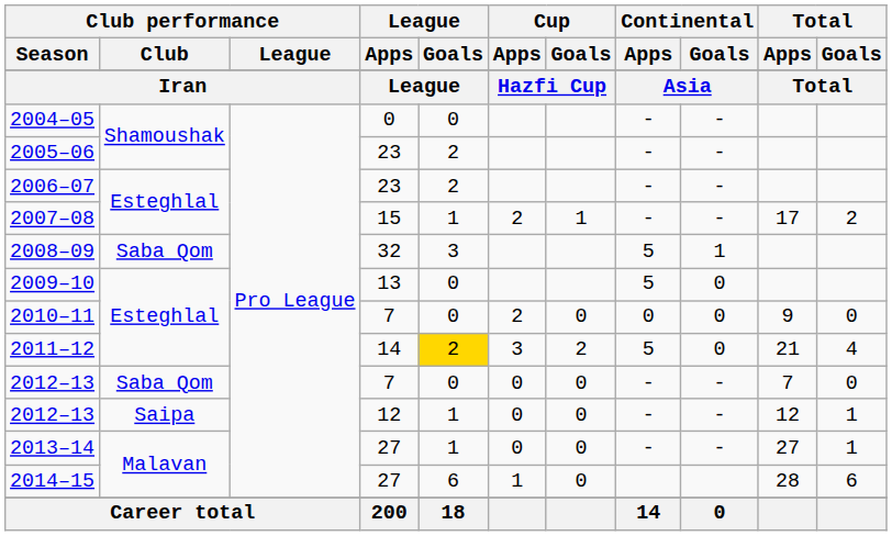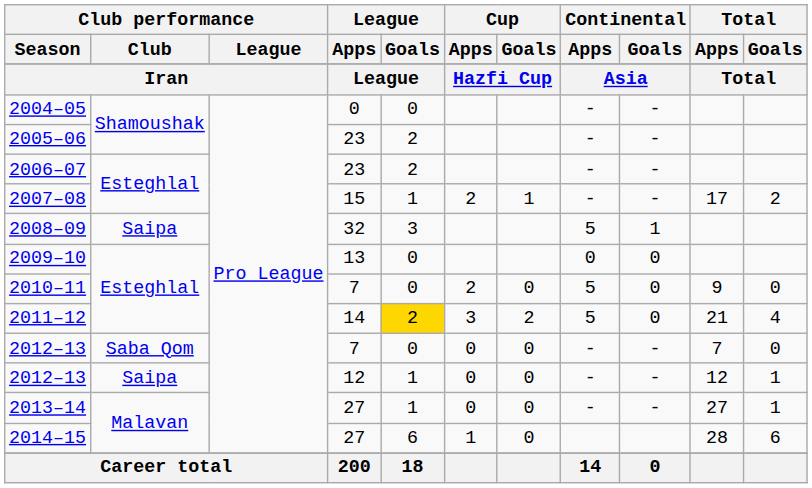 <table class="wikitable" style="text-align:center">
 <tr>
 <th colspan=3>Club performance</th>
 <th colspan=2>League</th>
 <th colspan=2>Cup</th>
 <th colspan=2>Continental</th>
 <th colspan=2>Total</th>
 </tr>
 <tr>
 <th>Season</th>
 <th>Club</th>
 <th>League</th>
 <th>Apps</th>
 <th>Goals</th>
 <th>Apps</th>
 <th>Goals</th>
 <th>Apps</th>
 <th>Goals</th>
 <th>Apps</th>
 <th>Goals</th>
 </tr>
 <tr>
 </tr>
 <tr>
 <th colspan=3>Iran</th>
 <th colspan=2>League</th>
 <th colspan=2><a href='#'>Hazfi Cup</a></th>
 <th colspan=2><a href='#'>Asia</a></th>
 <th colspan=2>Total</th>
 </tr>
 <tr>
 <td><a href='#'>2004–05</a></td>
 <td rowspan="2"><a href='#'>Shamoushak</a></td>
 <td rowspan="12"><a href='#'>Pro League</a></td>
 <td>0</td>
 <td>0</td>
 <td></td>
 <td></td>
 <td>-</td>
 <td>-</td>
 <td></td>
 <td></td>
 </tr>
 <tr>
 <td><a href='#'>2005–06</a></td>
 <td>23</td>
 <td>2</td>
 <td></td>
 <td></td>
 <td>-</td>
 <td>-</td>
 <td></td>
 <td></td>
 </tr>
 <tr>
 <td><a href='#'>2006–07</a></td>
 <td rowspan="2"><a href='#'>Esteghlal</a></td>
 <td>23</td>
 <td>2</td>
 <td></td>
 <td></td>
 <td>-</td>
 <td>-</td>
 <td></td>
 <td></td>
 </tr>
 <tr>
 <td><a href='#'>2007–08</a></td>
 <td>15</td>
 <td>1</td>
 <td>2</td>
 <td>1</td>
 <td>-</td>
 <td>-</td>
 <td>17</td>
 <td>2</td>
 </tr>
 <tr>
 <td><a href='#'>2008–09</a></td>
-<td><a href='#'>Saba Qom</a></td>
+<td><a href='#'>Saipa</a></td>
 <td>32</td>
 <td>3</td>
 <td></td>
 <td></td>
 <td>5</td>
 <td>1</td>
 <td></td>
 <td></td>
 </tr>
 <tr>
 <td><a href='#'>2009–10</a></td>
 <td rowspan="3"><a href='#'>Esteghlal</a></td>
 <td>13</td>
 <td>0</td>
 <td></td>
 <td></td>
-<td>5</td>
+<td>0</td>
 <td>0</td>
 <td></td>
 <td></td>
 </tr>
 <tr>
 <td><a href='#'>2010–11</a></td>
 <td>7</td>
 <td>0</td>
 <td>2</td>
 <td>0</td>
-<td>0</td>
+<td>5</td>
 <td>0</td>
 <td>9</td>
 <td>0</td>
 </tr>
 <tr>
 <td><a href='#'>2011–12</a></td>
 <td>14</td>
 <td style="background: gold;">2</td>
 <td>3</td>
 <td>2</td>
 <td>5</td>
 <td>0</td>
 <td>21</td>
 <td>4</td>
 </tr>
 <tr>
 <td><a href='#'>2012–13</a></td>
 <td><a href='#'>Saba Qom</a></td>
 <td>7</td>
 <td>0</td>
 <td>0</td>
 <td>0</td>
 <td>-</td>
 <td>-</td>
 <td>7</td>
 <td>0</td>
 </tr>
 <tr>
 <td><a href='#'>2012–13</a></td>
 <td><a href='#'>Saipa</a></td>
 <td>12</td>
 <td>1</td>
 <td>0</td>
 <td>0</td>
 <td>-</td>
 <td>-</td>
 <td>12</td>
 <td>1</td>
 </tr>
 <tr>
 <td><a href='#'>2013–14</a></td>
 <td rowspan="2"><a href='#'>Malavan</a></td>
 <td>27</td>
 <td>1</td>
 <td>0</td>
 <td>0</td>
 <td>-</td>
 <td>-</td>
 <td>27</td>
 <td>1</td>
 </tr>
 <tr>
 <td><a href='#'>2014–15</a></td>
 <td>27</td>
 <td>6</td>
 <td>1</td>
 <td>0</td>
 <td></td>
 <td></td>
 <td>28</td>
 <td>6</td>
 </tr>
 <tr>
 </tr>
 <tr>
 <th colspan=3>Career total</th>
 <th>200</th>
 <th>18</th>
 <th></th>
 <th></th>
 <th>14</th>
 <th>0</th>
 <th></th>
 <th></th>
 </tr>
 </table>
